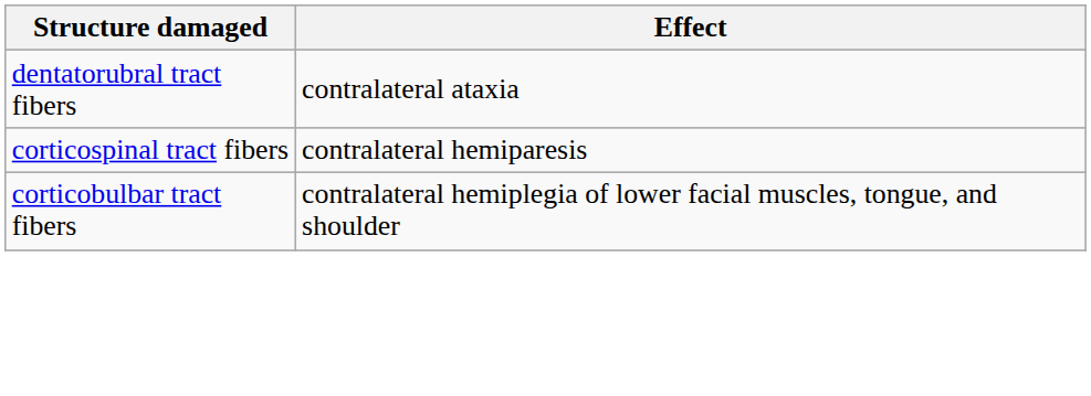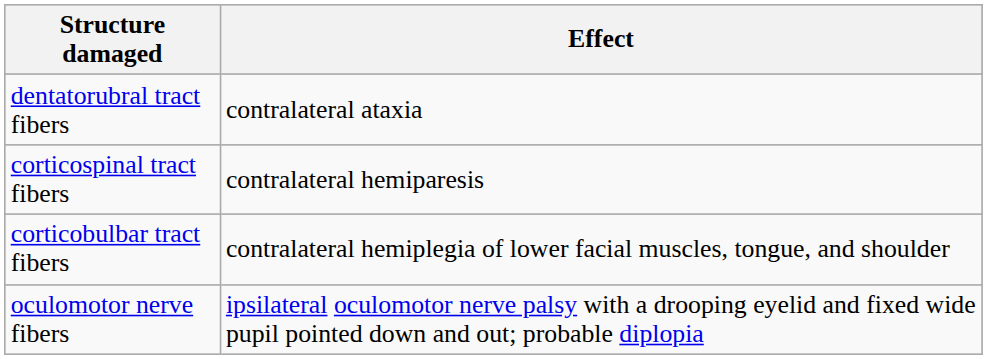 <table class="wikitable">
 <tr>
 <th>Structure damaged</th>
 <th>Effect</th>
 </tr>
 <tr>
 <td><a href='#'>dentatorubral tract</a> fibers</td>
 <td>contralateral ataxia</td>
 </tr>
 <tr>
 <td><a href='#'>corticospinal tract</a> fibers</td>
 <td>contralateral hemiparesis</td>
 </tr>
 <tr>
 <td><a href='#'>corticobulbar tract</a> fibers</td>
 <td>contralateral hemiplegia of lower facial muscles, tongue, and shoulder</td>
 </tr>
+<tr>
+<td><a href='#'>oculomotor nerve</a> fibers</td>
+<td><a href='#'>ipsilateral</a> <a href='#'>oculomotor nerve palsy</a> with a drooping eyelid and fixed wide pupil pointed down and out; probable <a href='#'>diplopia</a></td>
+</tr>
 </table>
